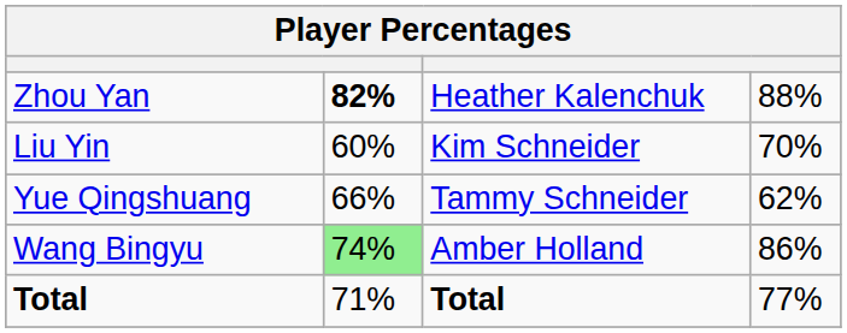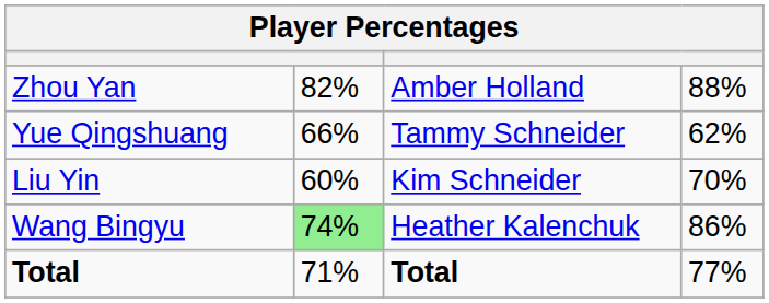 <table class="wikitable">
 <tr>
 <th colspan=4 width=400>Player Percentages</th>
 </tr>
 <tr>
 <th colspan=2 width=200></th>
 <th colspan=2 width=200></th>
 </tr>
 <tr>
 <td><a href='#'>Zhou Yan</a></td>
-<td><strong>82%</strong></td>
-<td><a href='#'>Heather Kalenchuk</a></td>
+<td>82%</td>
+<td><a href='#'>Amber Holland</a></td>
 <td>88%</td>
+</tr>
+<tr>
+<td><a href='#'>Yue Qingshuang</a></td>
+<td>66%</td>
+<td><a href='#'>Tammy Schneider</a></td>
+<td>62%</td>
 </tr>
 <tr>
 <td><a href='#'>Liu Yin</a></td>
 <td>60%</td>
 <td><a href='#'>Kim Schneider</a></td>
 <td>70%</td>
 </tr>
 <tr>
-<td><a href='#'>Yue Qingshuang</a></td>
-<td>66%</td>
-<td><a href='#'>Tammy Schneider</a></td>
-<td>62%</td>
-</tr>
-<tr>
 <td><a href='#'>Wang Bingyu</a></td>
 <td style="background: lightgreen;">74%</td>
-<td><a href='#'>Amber Holland</a></td>
+<td><a href='#'>Heather Kalenchuk</a></td>
 <td>86%</td>
 </tr>
 <tr>
 <td><strong>Total</strong></td>
 <td>71%</td>
 <td><strong>Total</strong></td>
 <td>77%</td>
 </tr>
 </table>
